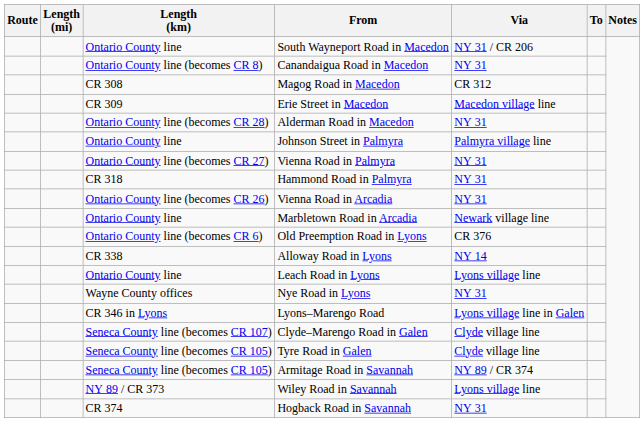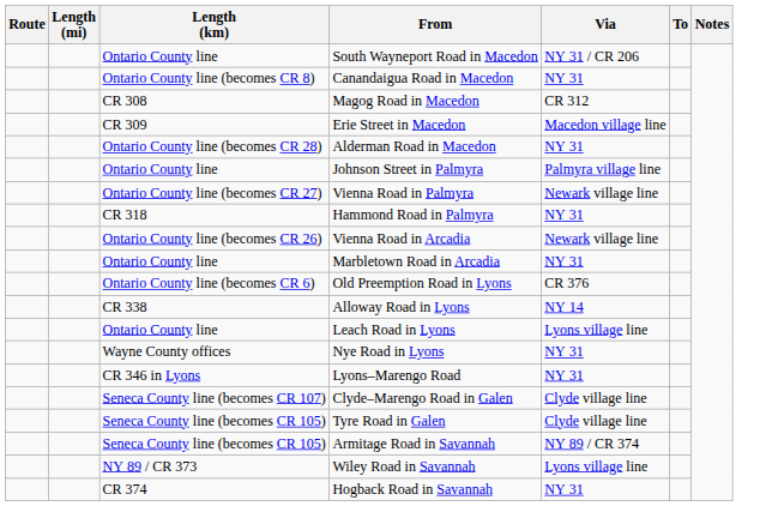 <table class="wikitable sortable">
 <tr>
 <th>Route</th>
 <th>Length<br>(mi)</th>
 <th>Length<br>(km)</th>
 <th class="unsortable">From</th>
 <th class="unsortable">Via</th>
 <th class="unsortable">To</th>
 <th class="unsortable">Notes</th>
 </tr>
 <tr>
 <td id="306"></td>
 <td></td>
 <td><a href='#'>Ontario County</a> line</td>
 <td>South Wayneport Road in <a href='#'>Macedon</a></td>
 <td><a href='#'>NY&nbsp;31</a> / CR 206</td>
 <td></td>
 </tr>
 <tr>
 <td id="308"></td>
 <td></td>
 <td><a href='#'>Ontario County</a> line (becomes <a href='#'>CR 8</a>)</td>
 <td>Canandaigua Road in <a href='#'>Macedon</a></td>
 <td><a href='#'>NY&nbsp;31</a></td>
 <td></td>
 </tr>
 <tr>
 <td id="309"></td>
 <td></td>
 <td>CR 308</td>
 <td>Magog Road in <a href='#'>Macedon</a></td>
 <td>CR 312</td>
 <td></td>
 </tr>
 <tr>
 <td id="310"></td>
 <td></td>
 <td>CR 309</td>
 <td>Erie Street in <a href='#'>Macedon</a></td>
 <td><a href='#'>Macedon village</a> line</td>
 <td></td>
 </tr>
 <tr>
 <td id="312"></td>
 <td></td>
 <td><a href='#'>Ontario County</a> line (becomes <a href='#'>CR 28</a>)</td>
 <td>Alderman Road in <a href='#'>Macedon</a></td>
 <td><a href='#'>NY&nbsp;31</a></td>
 <td></td>
 </tr>
 <tr>
 <td id="316"></td>
 <td></td>
 <td><a href='#'>Ontario County</a> line</td>
 <td>Johnson Street in <a href='#'>Palmyra</a></td>
 <td><a href='#'>Palmyra village</a> line</td>
 <td></td>
 </tr>
 <tr>
 <td id="318"></td>
 <td></td>
 <td><a href='#'>Ontario County</a> line (becomes <a href='#'>CR 27</a>)</td>
 <td>Vienna Road in <a href='#'>Palmyra</a></td>
-<td><a href='#'>NY&nbsp;31</a></td>
+<td><a href='#'>Newark</a> village line</td>
 <td></td>
 </tr>
 <tr>
 <td id="320"></td>
 <td></td>
 <td>CR 318</td>
 <td>Hammond Road in <a href='#'>Palmyra</a></td>
 <td><a href='#'>NY&nbsp;31</a></td>
 <td></td>
 </tr>
 <tr>
 <td id="334"></td>
 <td></td>
 <td><a href='#'>Ontario County</a> line (becomes <a href='#'>CR 26</a>)</td>
 <td>Vienna Road in <a href='#'>Arcadia</a></td>
-<td><a href='#'>NY&nbsp;31</a></td>
+<td><a href='#'>Newark</a> village line</td>
 <td></td>
 </tr>
 <tr>
 <td id="336"></td>
 <td></td>
 <td><a href='#'>Ontario County</a> line</td>
 <td>Marbletown Road in <a href='#'>Arcadia</a></td>
-<td><a href='#'>Newark</a> village line</td>
+<td><a href='#'>NY&nbsp;31</a></td>
 <td></td>
 </tr>
 <tr>
 <td id="338"></td>
 <td></td>
 <td><a href='#'>Ontario County</a> line (becomes <a href='#'>CR 6</a>)</td>
 <td>Old Preemption Road in <a href='#'>Lyons</a></td>
 <td>CR 376</td>
 <td></td>
 </tr>
 <tr>
 <td id="339"></td>
 <td></td>
 <td>CR 338</td>
 <td>Alloway Road in <a href='#'>Lyons</a></td>
 <td><a href='#'>NY&nbsp;14</a></td>
 <td></td>
 </tr>
 <tr>
 <td id="340"></td>
 <td></td>
 <td><a href='#'>Ontario County</a> line</td>
 <td>Leach Road in <a href='#'>Lyons</a></td>
 <td><a href='#'>Lyons village</a> line</td>
 <td></td>
 </tr>
 <tr>
 <td id="342"></td>
 <td></td>
 <td>Wayne County offices</td>
 <td>Nye Road in <a href='#'>Lyons</a></td>
 <td><a href='#'>NY&nbsp;31</a></td>
 <td></td>
 </tr>
 <tr>
 <td id="344"></td>
 <td></td>
 <td>CR 346 in <a href='#'>Lyons</a></td>
 <td>Lyons–Marengo Road</td>
-<td><a href='#'>Lyons village</a> line in <a href='#'>Galen</a></td>
+<td><a href='#'>NY&nbsp;31</a></td>
 <td></td>
 </tr>
 <tr>
 <td id="346"></td>
 <td></td>
 <td><a href='#'>Seneca County</a> line (becomes <a href='#'>CR 107</a>)</td>
 <td>Clyde–Marengo Road in <a href='#'>Galen</a></td>
 <td><a href='#'>Clyde</a> village line</td>
 <td></td>
 </tr>
 <tr>
 <td id="372"></td>
 <td></td>
 <td><a href='#'>Seneca County</a> line (becomes <a href='#'>CR 105</a>)</td>
 <td>Tyre Road in <a href='#'>Galen</a></td>
 <td><a href='#'>Clyde</a> village line</td>
 <td></td>
 </tr>
 <tr>
 <td id="373"></td>
 <td></td>
 <td><a href='#'>Seneca County</a> line (becomes <a href='#'>CR 105</a>)</td>
 <td>Armitage Road in <a href='#'>Savannah</a></td>
 <td><a href='#'>NY&nbsp;89</a> / CR 374</td>
 <td></td>
 </tr>
 <tr>
 <td id="374"></td>
 <td></td>
 <td><a href='#'>NY&nbsp;89</a> / CR 373</td>
 <td>Wiley Road in <a href='#'>Savannah</a></td>
 <td><a href='#'>Lyons village</a> line</td>
 <td></td>
 </tr>
 <tr>
 <td id="376"></td>
 <td></td>
 <td>CR 374</td>
 <td>Hogback Road in <a href='#'>Savannah</a></td>
 <td><a href='#'>NY&nbsp;31</a></td>
 <td></td>
 </tr>
 </table>
